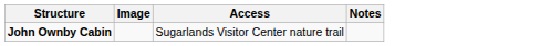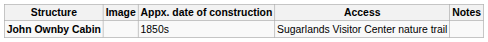 <table class="wikitable">
 <tr>
 <th>Structure</th>
 <th>Image</th>
+<th>Appx. date of construction</th>
 <th>Access</th>
 <th>Notes</th>
 </tr>
 <tr>
 <td><strong>John Ownby Cabin</strong></td>
 <td></td>
+<td>1850s</td>
 <td>Sugarlands Visitor Center nature trail</td>
 <td></td>
 </tr>
 </table>
